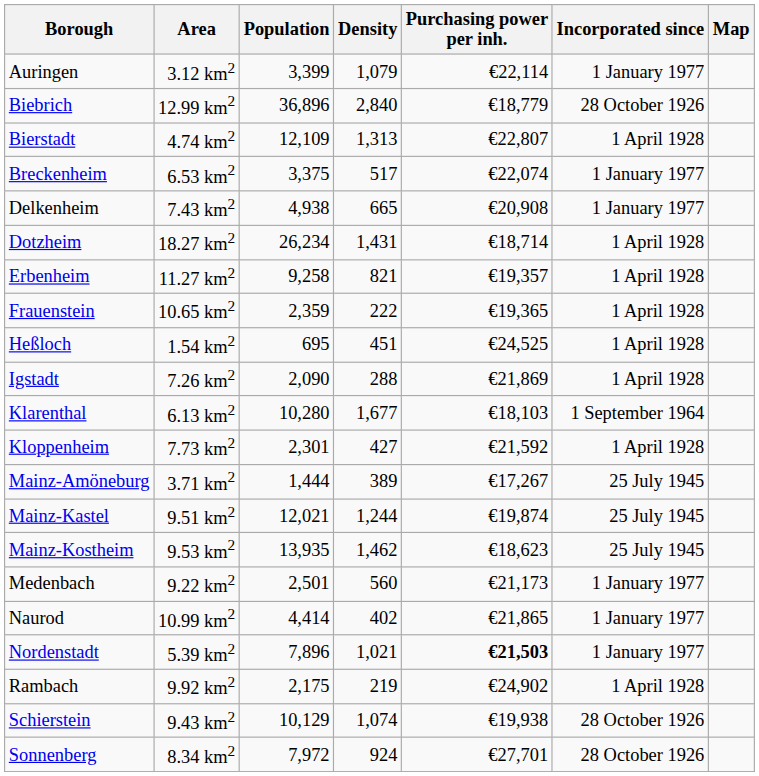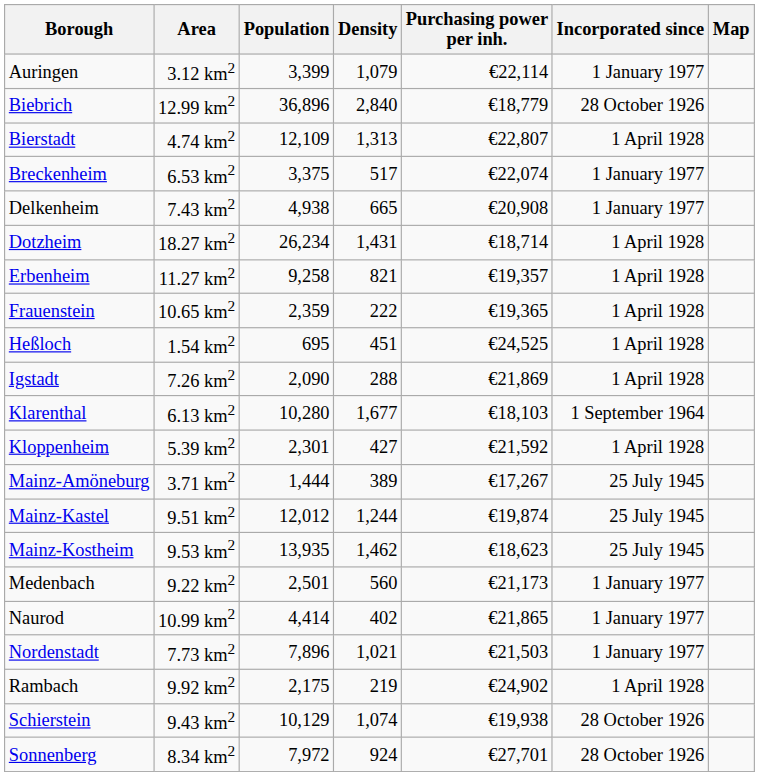 <table class="wikitable sortable zebra">
 <tr class="hintergrundfarbe5">
 <th>Borough</th>
 <th>Area</th>
 <th>Population</th>
 <th>Density</th>
 <th>Purchasing power <br> per inh.</th>
 <th>Incorporated since</th>
 <th>Map</th>
 </tr>
 <tr>
 <td Wiesbaden-Auringen>Auringen</td>
 <td style="text-align:right;">3.12 km<sup>2</sup></td>
 <td style="text-align:right;">3,399</td>
 <td style="text-align:right;">1,079</td>
 <td style="text-align:right;">€22,114</td>
 <td style="text-align:right;">1 January 1977</td>
 <td style="text-align:center;"></td>
 </tr>
 <tr>
 <td><a href='#'>Biebrich</a></td>
 <td style="text-align:right;">12.99 km<sup>2</sup></td>
 <td style="text-align:right;">36,896</td>
 <td style="text-align:right;">2,840</td>
 <td style="text-align:right;">€18,779</td>
 <td style="text-align:right;">28 October 1926</td>
 <td style="text-align:center;"></td>
 </tr>
 <tr>
 <td><a href='#'>Bierstadt</a></td>
 <td style="text-align:right;">4.74 km<sup>2</sup></td>
 <td style="text-align:right;">12,109</td>
 <td style="text-align:right;">1,313</td>
 <td style="text-align:right;">€22,807</td>
 <td style="text-align:right;">1 April 1928</td>
 <td style="text-align:center;"></td>
 </tr>
 <tr>
 <td><a href='#'>Breckenheim</a></td>
 <td style="text-align:right;">6.53 km<sup>2</sup></td>
 <td style="text-align:right;">3,375</td>
 <td style="text-align:right;">517</td>
 <td style="text-align:right;">€22,074</td>
 <td style="text-align:right;">1 January 1977</td>
 <td style="text-align:center;"></td>
 </tr>
 <tr>
 <td Wiesbaden-Delkenheim>Delkenheim</td>
 <td style="text-align:right;">7.43 km<sup>2</sup></td>
 <td style="text-align:right;">4,938</td>
 <td style="text-align:right;">665</td>
 <td style="text-align:right;">€20,908</td>
 <td style="text-align:right;">1 January 1977</td>
 <td style="text-align:center;"></td>
 </tr>
 <tr>
 <td><a href='#'>Dotzheim</a></td>
 <td style="text-align:right;">18.27 km<sup>2</sup></td>
 <td style="text-align:right;">26,234</td>
 <td style="text-align:right;">1,431</td>
 <td style="text-align:right;">€18,714</td>
 <td style="text-align:right;">1 April 1928</td>
 <td style="text-align:center;"></td>
 </tr>
 <tr>
 <td><a href='#'>Erbenheim</a></td>
 <td style="text-align:right;">11.27 km<sup>2</sup></td>
 <td style="text-align:right;">9,258</td>
 <td style="text-align:right;">821</td>
 <td style="text-align:right;">€19,357</td>
 <td style="text-align:right;">1 April 1928</td>
 <td style="text-align:center;"></td>
 </tr>
 <tr>
 <td><a href='#'>Frauenstein</a></td>
 <td style="text-align:right;">10.65 km<sup>2</sup></td>
 <td style="text-align:right;">2,359</td>
 <td style="text-align:right;">222</td>
 <td style="text-align:right;">€19,365</td>
 <td style="text-align:right;">1 April 1928</td>
 <td style="text-align:center;"></td>
 </tr>
 <tr>
 <td><a href='#'>Heßloch</a></td>
 <td style="text-align:right;">1.54 km<sup>2</sup></td>
 <td style="text-align:right;">695</td>
 <td style="text-align:right;">451</td>
 <td style="text-align:right;">€24,525</td>
 <td style="text-align:right;">1 April 1928</td>
 <td style="text-align:center;"></td>
 </tr>
 <tr>
 <td><a href='#'>Igstadt</a></td>
 <td style="text-align:right;">7.26 km<sup>2</sup></td>
 <td style="text-align:right;">2,090</td>
 <td style="text-align:right;">288</td>
 <td style="text-align:right;">€21,869</td>
 <td style="text-align:right;">1 April 1928</td>
 <td style="text-align:center;" is></td>
 </tr>
 <tr>
 <td><a href='#'>Klarenthal</a></td>
 <td style="text-align:right;">6.13 km<sup>2</sup></td>
 <td style="text-align:right;">10,280</td>
 <td style="text-align:right;">1,677</td>
 <td style="text-align:right;">€18,103</td>
 <td style="text-align:right;">1 September 1964</td>
 <td style="text-align:center;"></td>
 </tr>
 <tr>
 <td><a href='#'>Kloppenheim</a></td>
-<td style="text-align:right;">7.73 km<sup>2</sup></td>
+<td style="text-align:right;">5.39 km<sup>2</sup></td>
 <td style="text-align:right;">2,301</td>
 <td style="text-align:right;">427</td>
 <td style="text-align:right;">€21,592</td>
 <td style="text-align:right;">1 April 1928</td>
 <td style="text-align:center;"></td>
 </tr>
 <tr>
 <td><a href='#'>Mainz-Amöneburg</a></td>
 <td style="text-align:right;">3.71 km<sup>2</sup></td>
 <td style="text-align:right;">1,444</td>
 <td style="text-align:right;">389</td>
 <td style="text-align:right;">€17,267</td>
 <td style="text-align:right;">25 July 1945</td>
 <td style="text-align:center;"></td>
 </tr>
 <tr>
 <td><a href='#'>Mainz-Kastel</a></td>
 <td style="text-align:right;">9.51 km<sup>2</sup></td>
-<td style="text-align:right;">12,021</td>
+<td style="text-align:right;">12,012</td>
 <td style="text-align:right;">1,244</td>
 <td style="text-align:right;">€19,874</td>
 <td style="text-align:right;">25 July 1945</td>
 <td style="text-align:center;"></td>
 </tr>
 <tr>
 <td><a href='#'>Mainz-Kostheim</a></td>
 <td style="text-align:right;">9.53 km<sup>2</sup></td>
 <td style="text-align:right;">13,935</td>
 <td style="text-align:right;">1,462</td>
 <td style="text-align:right;">€18,623</td>
 <td style="text-align:right;">25 July 1945</td>
 <td style="text-align:center;"></td>
 </tr>
 <tr>
 <td Wiesbaden-Medenbach>Medenbach</td>
 <td style="text-align:right;">9.22 km<sup>2</sup></td>
 <td style="text-align:right;">2,501</td>
 <td style="text-align:right;">560</td>
 <td style="text-align:right;">€21,173</td>
 <td style="text-align:right;">1 January 1977</td>
 <td style="text-align:center;"></td>
 </tr>
 <tr>
 <td Wiesbaden-Naurod>Naurod</td>
 <td style="text-align:right;">10.99 km<sup>2</sup></td>
 <td style="text-align:right;">4,414</td>
 <td style="text-align:right;">402</td>
 <td style="text-align:right;">€21,865</td>
 <td style="text-align:right;">1 January 1977</td>
 <td style="text-align:center;"></td>
 </tr>
 <tr>
 <td><a href='#'>Nordenstadt</a></td>
-<td style="text-align:right;">5.39 km<sup>2</sup></td>
+<td style="text-align:right;">7.73 km<sup>2</sup></td>
 <td style="text-align:right;">7,896</td>
 <td style="text-align:right;">1,021</td>
-<td style="text-align:right;"><strong>€21,503</strong></td>
+<td style="text-align:right;">€21,503</td>
 <td style="text-align:right;">1 January 1977</td>
 <td style="text-align:center;"></td>
 </tr>
 <tr>
 <td Wiesbaden-Rambach>Rambach</td>
 <td style="text-align:right;">9.92 km<sup>2</sup></td>
 <td style="text-align:right;">2,175</td>
 <td style="text-align:right;">219</td>
 <td style="text-align:right;">€24,902</td>
 <td style="text-align:right;">1 April 1928</td>
 <td style="text-align:center;"></td>
 </tr>
 <tr>
 <td><a href='#'>Schierstein</a></td>
 <td style="text-align:right;">9.43 km<sup>2</sup></td>
 <td style="text-align:right;">10,129</td>
 <td style="text-align:right;">1,074</td>
 <td style="text-align:right;">€19,938</td>
 <td style="text-align:right;">28 October 1926</td>
 <td style="text-align:center;"></td>
 </tr>
 <tr>
 <td><a href='#'>Sonnenberg</a></td>
 <td style="text-align:right;">8.34 km<sup>2</sup></td>
 <td style="text-align:right;">7,972</td>
 <td style="text-align:right;">924</td>
 <td style="text-align:right;">€27,701</td>
 <td style="text-align:right;">28 October 1926</td>
 <td style="text-align:center;"></td>
 </tr>
 </table>
